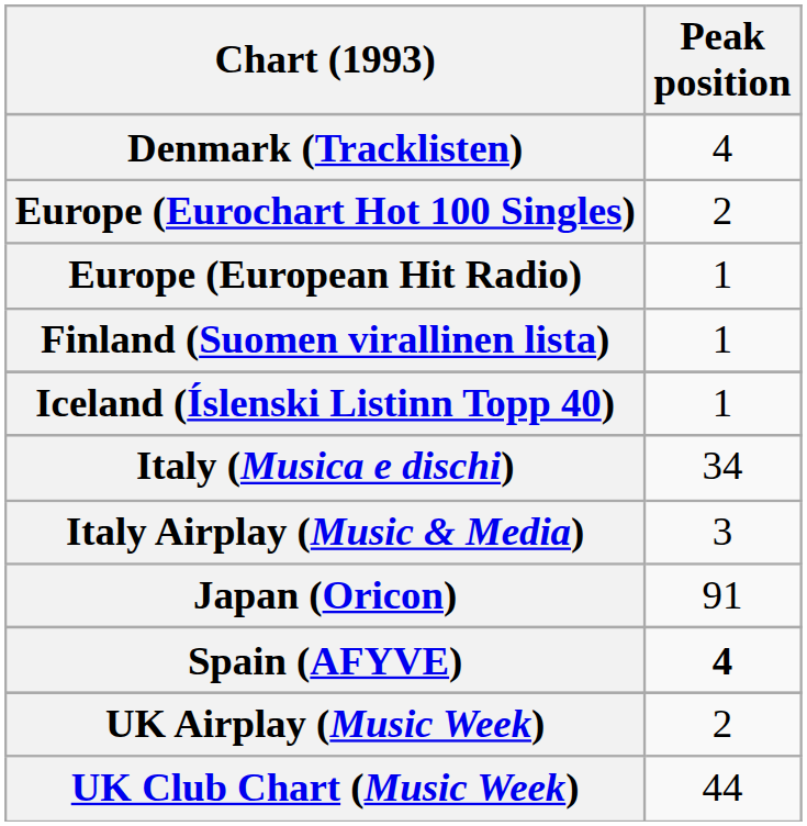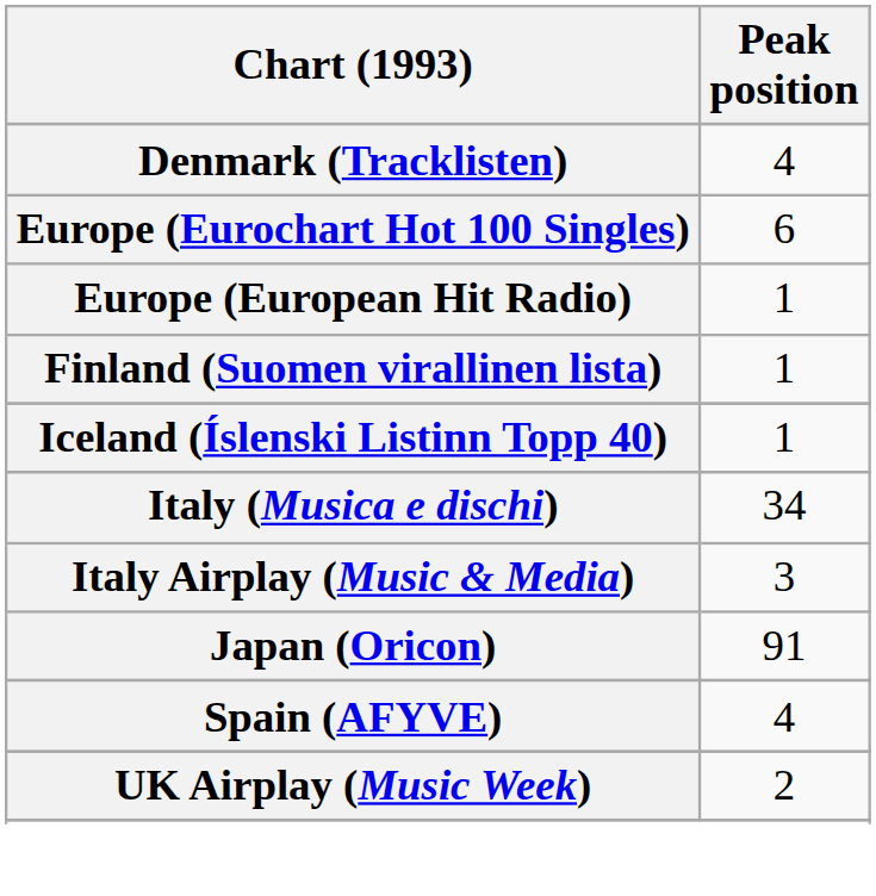 <table class="wikitable sortable plainrowheaders" style="text-align:center">
 <tr>
 <th scope="col">Chart (1993)</th>
 <th scope="col">Peak<br>position</th>
 </tr>
 <tr>
 </tr>
 <tr>
 </tr>
 <tr>
 </tr>
 <tr>
 </tr>
 <tr>
 </tr>
 <tr>
 <th scope="row">Denmark (<a href='#'>Tracklisten</a>)</th>
 <td>4</td>
 </tr>
 <tr>
 <th scope="row">Europe (<a href='#'>Eurochart Hot 100 Singles</a>)</th>
-<td>2</td>
+<td>6</td>
 </tr>
 <tr>
 <th scope="row">Europe (European Hit Radio)</th>
 <td>1</td>
 </tr>
 <tr>
 <th scope="row">Finland (<a href='#'>Suomen virallinen lista</a>)</th>
 <td>1</td>
 </tr>
 <tr>
 </tr>
 <tr>
 </tr>
 <tr>
 <th scope="row">Iceland (<a href='#'>Íslenski Listinn Topp 40</a>)</th>
 <td>1</td>
 </tr>
 <tr>
 </tr>
 <tr>
 <th scope="row">Italy (<em><a href='#'>Musica e dischi</a></em>)</th>
 <td>34</td>
 </tr>
 <tr>
 <th scope="row">Italy Airplay (<em><a href='#'>Music & Media</a></em>)</th>
 <td>3</td>
 </tr>
 <tr>
 <th scope="row">Japan (<a href='#'>Oricon</a>)</th>
 <td>91</td>
 </tr>
 <tr>
 </tr>
 <tr>
 </tr>
 <tr>
 </tr>
 <tr>
 </tr>
 <tr>
 <th scope="row">Spain (<a href='#'>AFYVE</a>)</th>
-<td><strong>4</strong></td>
+<td>4</td>
 </tr>
 <tr>
 </tr>
 <tr>
 </tr>
 <tr>
 </tr>
 <tr>
 <th scope="row">UK Airplay (<em><a href='#'>Music Week</a></em>)</th>
 <td>2</td>
 </tr>
 <tr>
-<th scope="row"><a href='#'>UK Club Chart</a> (<em><a href='#'>Music Week</a></em>)</th>
-<td>44</td>
-</tr>
-<tr>
 </tr>
 <tr>
 </tr>
 <tr>
 </tr>
 </table>
